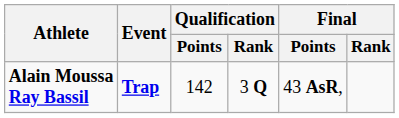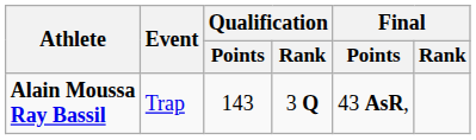 <table class=wikitable style=font-size:90%;text-align:center>
 <tr>
 <th rowspan="2">Athlete</th>
 <th rowspan="2">Event</th>
 <th colspan=2>Qualification</th>
 <th colspan=2>Final</th>
 </tr>
 <tr style="font-size:95%">
 <th>Points</th>
 <th>Rank</th>
 <th>Points</th>
 <th>Rank</th>
 </tr>
 <tr>
 <td align=left><strong>Alain Moussa<br><a href='#'>Ray Bassil</a></strong></td>
-<td align=left><strong><a href='#'>Trap</a></strong></td>
-<td>142</td>
+<td align=left><a href='#'>Trap</a></td>
+<td>143</td>
 <td>3 <strong>Q</strong></td>
 <td>43 <strong>AsR</strong>, </td>
 <td></td>
 </tr>
 </table>
